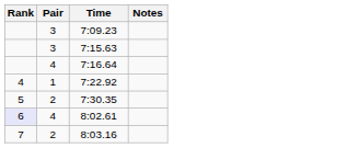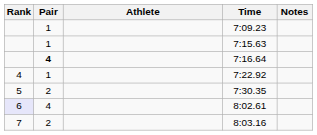 <table class=wikitable style="text-align:center">
 <tr>
 <th width=40>Rank</th>
 <th width=40>Pair</th>
+<th width=250>Athlete</th>
 <th width=80>Time</th>
 <th width=50>Notes</th>
 </tr>
 <tr>
 <td></td>
-<td>3</td>
+<td>1</td>
+<td align=left></td>
 <td>7:09.23</td>
 <td></td>
 </tr>
 <tr>
 <td></td>
-<td>3</td>
+<td>1</td>
+<td align=left></td>
 <td>7:15.63</td>
 <td></td>
 </tr>
 <tr>
 <td></td>
-<td>4</td>
+<td><strong>4</strong></td>
+<td align=left></td>
 <td>7:16.64</td>
 <td></td>
 </tr>
 <tr>
 <td>4</td>
 <td>1</td>
+<td align=left></td>
 <td>7:22.92</td>
 <td></td>
 </tr>
 <tr>
 <td>5</td>
 <td>2</td>
+<td align=left></td>
 <td>7:30.35</td>
 <td></td>
 </tr>
 <tr>
 <td style="background: lavender;">6</td>
 <td>4</td>
+<td align=left></td>
 <td>8:02.61</td>
 <td></td>
 </tr>
 <tr>
 <td>7</td>
 <td>2</td>
+<td align=left></td>
 <td>8:03.16</td>
 <td></td>
 </tr>
 </table>
